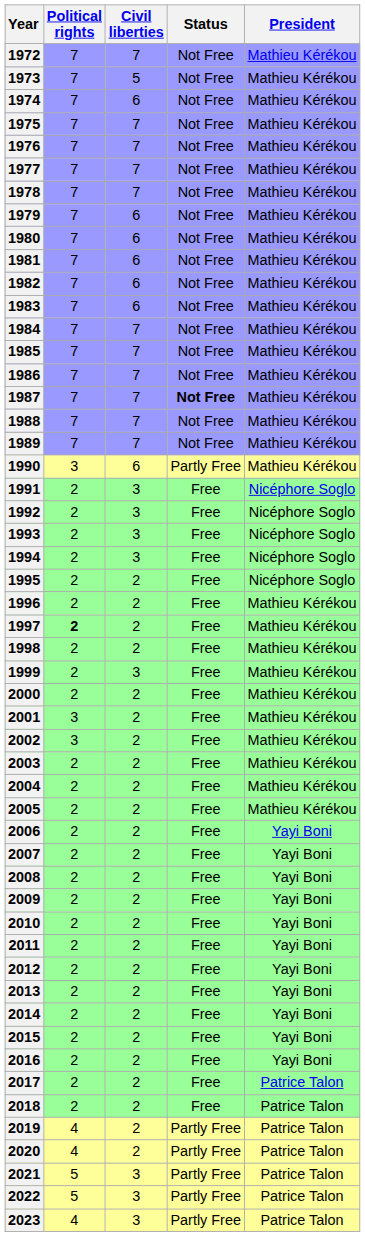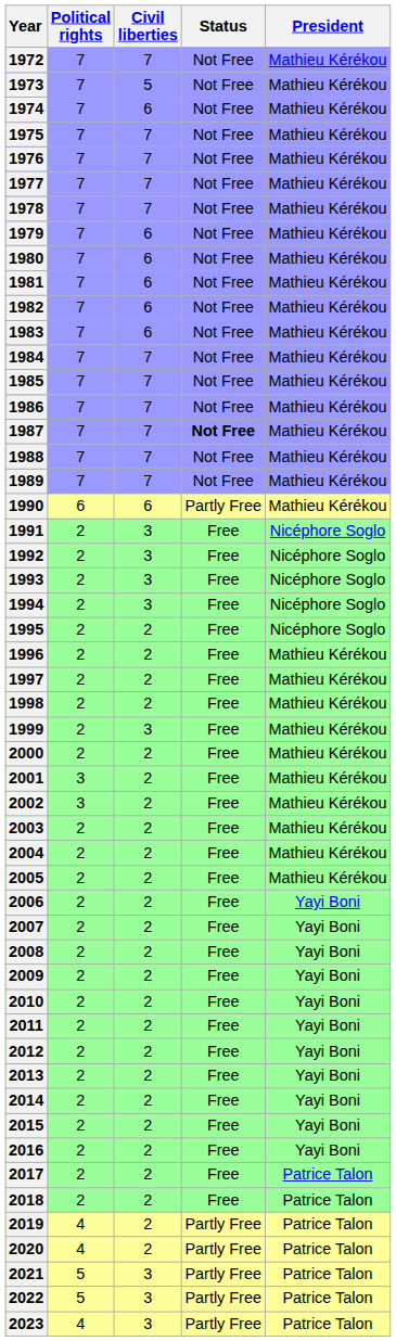 <table class="wikitable sortable" style="text-align: center; clear: right; float: right; margin-left: 1em">
 <tr>
 <th scope="col" style="text-align:left;">Year</th>
 <th scope="col"><a href='#'>Political<br>rights</a></th>
 <th scope="col"><a href='#'>Civil<br>liberties</a></th>
 <th scope="col">Status</th>
 <th scope="col"><a href='#'>President</a></th>
 </tr>
 <tr style="background-color: #99f">
 <th scope="row">1972</th>
 <td>7</td>
 <td>7</td>
 <td>Not Free</td>
 <td><a href='#'>Mathieu Kérékou</a></td>
 </tr>
 <tr style="background-color: #99f">
 <th scope="row">1973</th>
 <td>7</td>
 <td>5</td>
 <td>Not Free</td>
 <td>Mathieu Kérékou</td>
 </tr>
 <tr style="background-color: #99f">
 <th scope="row">1974</th>
 <td>7</td>
 <td>6</td>
 <td>Not Free</td>
 <td>Mathieu Kérékou</td>
 </tr>
 <tr style="background-color: #99f">
 <th scope="row">1975</th>
 <td>7</td>
 <td>7</td>
 <td>Not Free</td>
 <td>Mathieu Kérékou</td>
 </tr>
 <tr style="background-color: #99f">
 <th scope="row">1976</th>
 <td>7</td>
 <td>7</td>
 <td>Not Free</td>
 <td>Mathieu Kérékou</td>
 </tr>
 <tr style="background-color: #99f">
 <th scope="row">1977</th>
 <td>7</td>
 <td>7</td>
 <td>Not Free</td>
 <td>Mathieu Kérékou</td>
 </tr>
 <tr style="background-color: #99f">
 <th scope="row">1978</th>
 <td>7</td>
 <td>7</td>
 <td>Not Free</td>
 <td>Mathieu Kérékou</td>
 </tr>
 <tr style="background-color: #99f">
 <th scope="row">1979</th>
 <td>7</td>
 <td>6</td>
 <td>Not Free</td>
 <td>Mathieu Kérékou</td>
 </tr>
 <tr style="background-color: #99f">
 <th scope="row">1980</th>
 <td>7</td>
 <td>6</td>
 <td>Not Free</td>
 <td>Mathieu Kérékou</td>
 </tr>
 <tr style="background-color: #99f">
 <th scope="row">1981</th>
 <td>7</td>
 <td>6</td>
 <td>Not Free</td>
 <td>Mathieu Kérékou</td>
 </tr>
 <tr style="background-color: #99f">
 <th scope="row">1982</th>
 <td>7</td>
 <td>6</td>
 <td>Not Free</td>
 <td>Mathieu Kérékou</td>
 </tr>
 <tr style="background-color: #99f">
 <th scope="row">1983</th>
 <td>7</td>
 <td>6</td>
 <td>Not Free</td>
 <td>Mathieu Kérékou</td>
 </tr>
 <tr style="background-color: #99f">
 <th scope="row">1984</th>
 <td>7</td>
 <td>7</td>
 <td>Not Free</td>
 <td>Mathieu Kérékou</td>
 </tr>
 <tr style="background-color: #99f">
 <th scope="row">1985</th>
 <td>7</td>
 <td>7</td>
 <td>Not Free</td>
 <td>Mathieu Kérékou</td>
 </tr>
 <tr style="background-color: #99f">
 <th scope="row">1986</th>
 <td>7</td>
 <td>7</td>
 <td>Not Free</td>
 <td>Mathieu Kérékou</td>
 </tr>
 <tr style="background-color: #99f">
 <th scope="row">1987</th>
 <td>7</td>
 <td>7</td>
 <td><strong>Not Free</strong></td>
 <td>Mathieu Kérékou</td>
 </tr>
 <tr style="background-color: #99f">
 <th scope="row">1988</th>
 <td>7</td>
 <td>7</td>
 <td>Not Free</td>
 <td>Mathieu Kérékou</td>
 </tr>
 <tr style="background-color: #99f">
 <th scope="row">1989</th>
 <td>7</td>
 <td>7</td>
 <td>Not Free</td>
 <td>Mathieu Kérékou</td>
 </tr>
 <tr style="background:#ff9;">
 <th scope="row">1990</th>
-<td>3</td>
+<td>6</td>
 <td>6</td>
 <td>Partly Free</td>
 <td>Mathieu Kérékou</td>
 </tr>
 <tr style="background-color: #9f9">
 <th scope="row">1991</th>
 <td>2</td>
 <td>3</td>
 <td>Free</td>
 <td><a href='#'>Nicéphore Soglo</a></td>
 </tr>
 <tr style="background-color: #9f9">
 <th scope="row">1992</th>
 <td>2</td>
 <td>3</td>
 <td>Free</td>
 <td>Nicéphore Soglo</td>
 </tr>
 <tr style="background-color: #9f9">
 <th scope="row">1993</th>
 <td>2</td>
 <td>3</td>
 <td>Free</td>
 <td>Nicéphore Soglo</td>
 </tr>
 <tr style="background-color: #9f9">
 <th scope="row">1994</th>
 <td>2</td>
 <td>3</td>
 <td>Free</td>
 <td>Nicéphore Soglo</td>
 </tr>
 <tr style="background-color: #9f9">
 <th scope="row">1995</th>
 <td>2</td>
 <td>2</td>
 <td>Free</td>
 <td>Nicéphore Soglo</td>
 </tr>
 <tr style="background-color: #9f9">
 <th scope="row">1996</th>
 <td>2</td>
 <td>2</td>
 <td>Free</td>
 <td>Mathieu Kérékou</td>
 </tr>
 <tr style="background-color: #9f9">
 <th scope="row">1997</th>
-<td><strong>2</strong></td>
+<td>2</td>
 <td>2</td>
 <td>Free</td>
 <td>Mathieu Kérékou</td>
 </tr>
 <tr style="background-color: #9f9">
 <th scope="row">1998</th>
 <td>2</td>
 <td>2</td>
 <td>Free</td>
 <td>Mathieu Kérékou</td>
 </tr>
 <tr style="background-color: #9f9">
 <th scope="row">1999</th>
 <td>2</td>
 <td>3</td>
 <td>Free</td>
 <td>Mathieu Kérékou</td>
 </tr>
 <tr style="background-color: #9f9">
 <th scope="row">2000</th>
 <td>2</td>
 <td>2</td>
 <td>Free</td>
 <td>Mathieu Kérékou</td>
 </tr>
 <tr style="background-color: #9f9">
 <th scope="row">2001</th>
 <td>3</td>
 <td>2</td>
 <td>Free</td>
 <td>Mathieu Kérékou</td>
 </tr>
 <tr style="background-color: #9f9">
 <th scope="row">2002</th>
 <td>3</td>
 <td>2</td>
 <td>Free</td>
 <td>Mathieu Kérékou</td>
 </tr>
 <tr style="background-color: #9f9">
 <th scope="row">2003</th>
 <td>2</td>
 <td>2</td>
 <td>Free</td>
 <td>Mathieu Kérékou</td>
 </tr>
 <tr style="background-color: #9f9">
 <th scope="row">2004</th>
 <td>2</td>
 <td>2</td>
 <td>Free</td>
 <td>Mathieu Kérékou</td>
 </tr>
 <tr style="background-color: #9f9">
 <th scope="row">2005</th>
 <td>2</td>
 <td>2</td>
 <td>Free</td>
 <td>Mathieu Kérékou</td>
 </tr>
 <tr style="background-color: #9f9">
 <th scope="row">2006</th>
 <td>2</td>
 <td>2</td>
 <td>Free</td>
 <td><a href='#'>Yayi Boni</a></td>
 </tr>
 <tr style="background-color: #9f9">
 <th scope="row">2007</th>
 <td>2</td>
 <td>2</td>
 <td>Free</td>
 <td>Yayi Boni</td>
 </tr>
 <tr style="background-color: #9f9">
 <th scope="row">2008</th>
 <td>2</td>
 <td>2</td>
 <td>Free</td>
 <td>Yayi Boni</td>
 </tr>
 <tr style="background-color: #9f9">
 <th scope="row">2009</th>
 <td>2</td>
 <td>2</td>
 <td>Free</td>
 <td>Yayi Boni</td>
 </tr>
 <tr style="background-color: #9f9">
 <th scope="row">2010</th>
 <td>2</td>
 <td>2</td>
 <td>Free</td>
 <td>Yayi Boni</td>
 </tr>
 <tr style="background-color: #9f9">
 <th scope="row">2011</th>
 <td>2</td>
 <td>2</td>
 <td>Free</td>
 <td>Yayi Boni</td>
 </tr>
 <tr style="background-color: #9f9">
 <th scope="row">2012</th>
 <td>2</td>
 <td>2</td>
 <td>Free</td>
 <td>Yayi Boni</td>
 </tr>
 <tr style="background-color: #9f9">
 <th scope="row">2013</th>
 <td>2</td>
 <td>2</td>
 <td>Free</td>
 <td>Yayi Boni</td>
 </tr>
 <tr style="background-color: #9f9">
 <th scope="row">2014</th>
 <td>2</td>
 <td>2</td>
 <td>Free</td>
 <td>Yayi Boni</td>
 </tr>
 <tr style="background-color: #9f9">
 <th scope="row">2015</th>
 <td>2</td>
 <td>2</td>
 <td>Free</td>
 <td>Yayi Boni</td>
 </tr>
 <tr style="background-color: #9f9">
 <th scope="row">2016</th>
 <td>2</td>
 <td>2</td>
 <td>Free</td>
 <td>Yayi Boni</td>
 </tr>
 <tr style="background-color: #9f9">
 <th scope="row">2017</th>
 <td>2</td>
 <td>2</td>
 <td>Free</td>
 <td><a href='#'>Patrice Talon</a></td>
 </tr>
 <tr style="background-color: #9f9">
 <th scope="row">2018</th>
 <td>2</td>
 <td>2</td>
 <td>Free</td>
 <td>Patrice Talon</td>
 </tr>
 <tr style="background-color: #ff9">
 <th scope="row">2019</th>
 <td>4</td>
 <td>2</td>
 <td>Partly Free</td>
 <td>Patrice Talon</td>
 </tr>
 <tr style="background-color: #ff9">
 <th scope="row">2020</th>
 <td>4</td>
 <td>2</td>
 <td>Partly Free</td>
 <td>Patrice Talon</td>
 </tr>
 <tr style="background-color: #ff9">
 <th scope="row">2021</th>
 <td>5</td>
 <td>3</td>
 <td>Partly Free</td>
 <td>Patrice Talon</td>
 </tr>
 <tr style="background-color: #ff9">
 <th scope="row">2022</th>
 <td>5</td>
 <td>3</td>
 <td>Partly Free</td>
 <td>Patrice Talon</td>
 </tr>
 <tr style="background-color: #ff9">
 <th scope="row">2023</th>
 <td>4</td>
 <td>3</td>
 <td>Partly Free</td>
 <td>Patrice Talon</td>
 </tr>
 </table>
